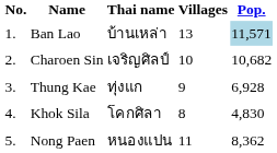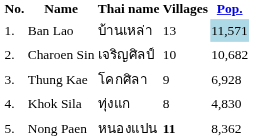 <table>
 <tr>
 <th>No.</th>
 <th>Name</th>
 <th>Thai name</th>
 <th>Villages</th>
 <th><a href='#'>Pop.</a></th>
 </tr>
 <tr>
 <td>1.</td>
 <td>Ban Lao</td>
 <td>บ้านเหล่า</td>
 <td>13</td>
 <td style="background: lightblue;">11,571</td>
 <td></td>
 </tr>
 <tr>
 <td>2.</td>
 <td>Charoen Sin</td>
 <td>เจริญศิลป์</td>
 <td>10</td>
 <td>10,682</td>
 <td></td>
 </tr>
 <tr>
 <td>3.</td>
 <td>Thung Kae</td>
-<td>ทุ่งแก</td>
+<td>โคกศิลา</td>
 <td>9</td>
 <td>6,928</td>
 <td></td>
 </tr>
 <tr>
 <td>4.</td>
 <td>Khok Sila</td>
-<td>โคกศิลา</td>
+<td>ทุ่งแก</td>
 <td>8</td>
 <td>4,830</td>
 <td></td>
 </tr>
 <tr>
 <td>5.</td>
 <td>Nong Paen</td>
 <td>หนองแปน</td>
-<td>11</td>
+<td><strong>11</strong></td>
 <td>8,362</td>
 <td></td>
 </tr>
 </table>
